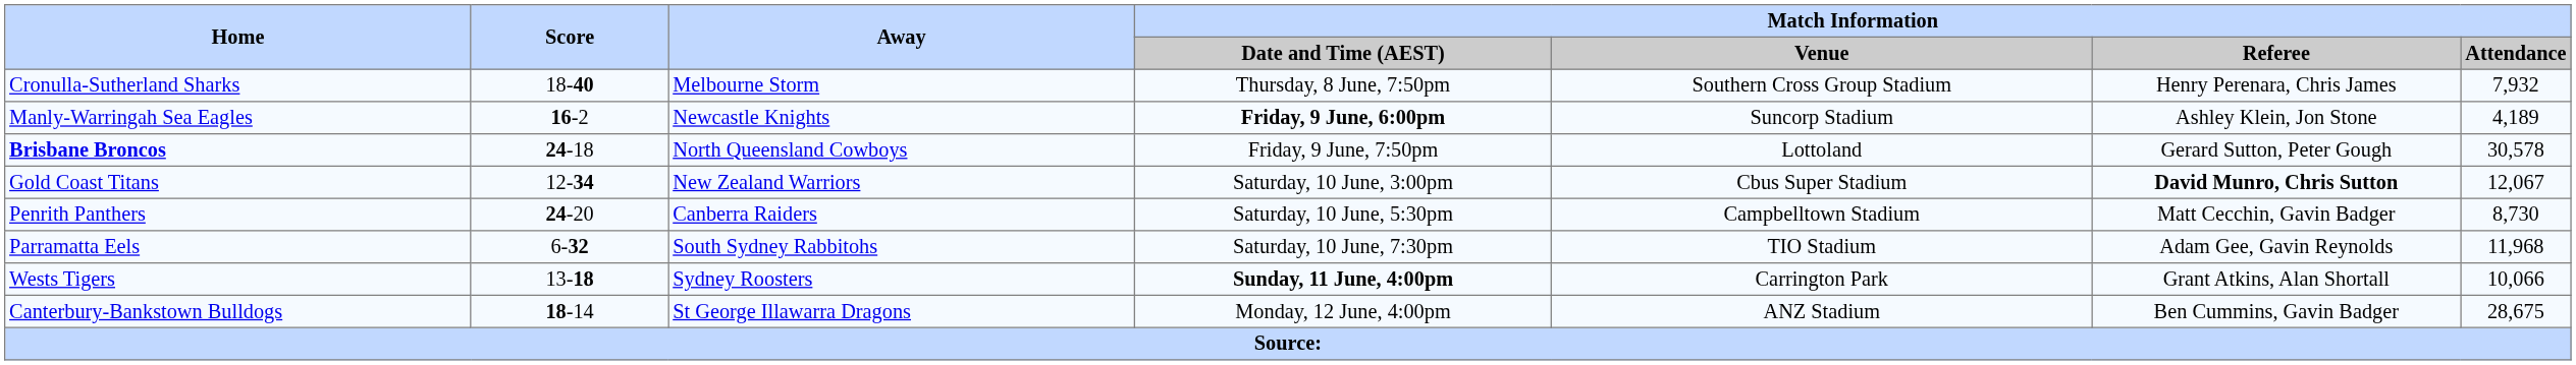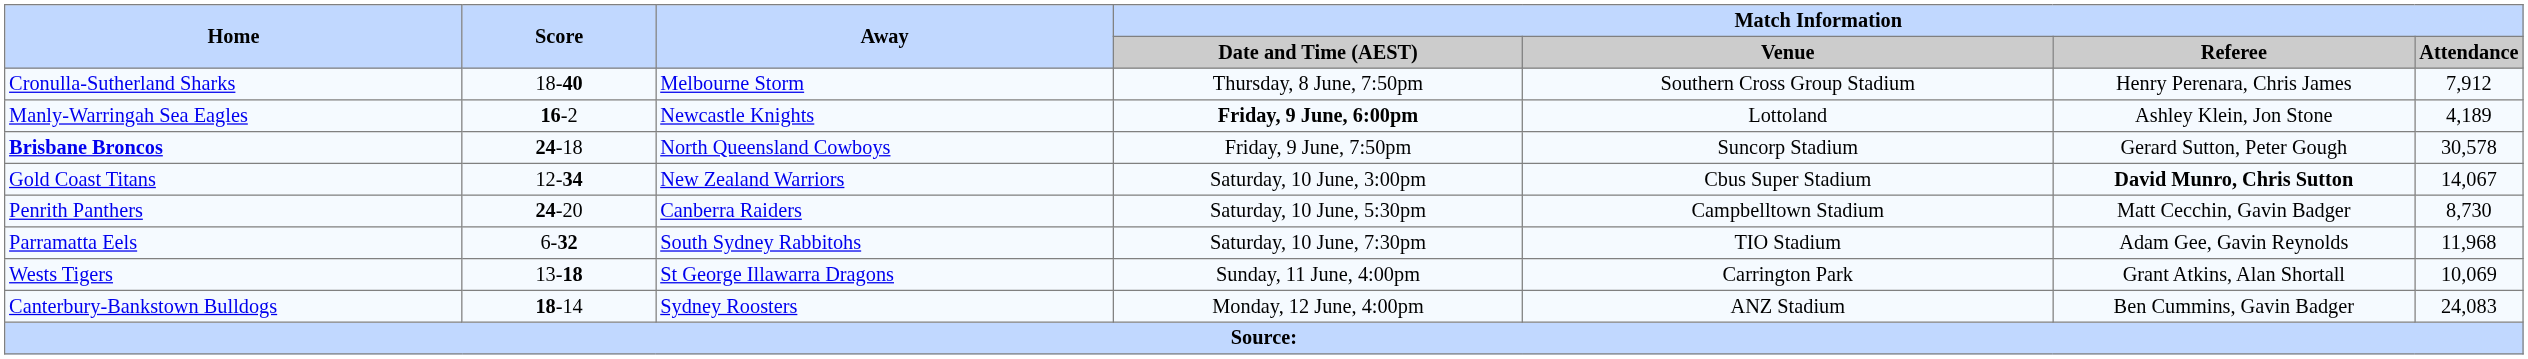 <table border=1 style="border-collapse:collapse;  text-align:center;" cellpadding=3 cellspacing=0 width=100%>
 <tr bgcolor=#C1D8FF>
 <th rowspan=2 width=19%>Home</th>
 <th rowspan=2 width=8%>Score</th>
 <th rowspan=2 width=19%>Away</th>
 <th colspan=6>Match Information</th>
 </tr>
 <tr bgcolor=#CCCCCC>
 <th width=17%>Date and Time (AEST)</th>
 <th width=22%>Venue</th>
 <th width=50%>Referee</th>
 <th width=7%>Attendance</th>
 </tr>
 <tr style="text-align:center; background:#f5faff;">
 <td align="left"> <a href='#'>Cronulla-Sutherland Sharks</a></td>
 <td>18-<strong>40</strong></td>
 <td align="left"> <a href='#'>Melbourne Storm</a></td>
 <td>Thursday, 8 June, 7:50pm</td>
 <td>Southern Cross Group Stadium</td>
 <td>Henry Perenara, Chris James</td>
-<td>7,932</td>
+<td>7,912</td>
 </tr>
 <tr style="text-align:center; background:#f5faff;">
 <td align="left"> <a href='#'>Manly-Warringah Sea Eagles</a></td>
 <td><strong>16</strong>-2</td>
 <td align="left"> <a href='#'>Newcastle Knights</a></td>
 <td><strong>Friday, 9 June, 6:00pm</strong></td>
-<td>Suncorp Stadium</td>
+<td>Lottoland</td>
 <td>Ashley Klein, Jon Stone</td>
 <td>4,189</td>
 </tr>
 <tr style="text-align:center; background:#f5faff;">
 <td align="left"> <strong><a href='#'>Brisbane Broncos</a></strong></td>
 <td><strong>24</strong>-18</td>
 <td align="left"> <a href='#'>North Queensland Cowboys</a></td>
 <td>Friday, 9 June, 7:50pm</td>
-<td>Lottoland</td>
+<td>Suncorp Stadium</td>
 <td>Gerard Sutton, Peter Gough</td>
 <td>30,578</td>
 </tr>
 <tr style="text-align:center; background:#f5faff;">
 <td align="left"> <a href='#'>Gold Coast Titans</a></td>
 <td>12-<strong>34</strong></td>
 <td align="left"> <a href='#'>New Zealand Warriors</a></td>
 <td>Saturday, 10 June, 3:00pm</td>
 <td>Cbus Super Stadium</td>
 <td><strong>David Munro, Chris Sutton</strong></td>
-<td>12,067</td>
+<td>14,067</td>
 </tr>
 <tr style="text-align:center; background:#f5faff;">
 <td align="left"> <a href='#'>Penrith Panthers</a></td>
 <td><strong>24</strong>-20</td>
 <td align="left"> <a href='#'>Canberra Raiders</a></td>
 <td>Saturday, 10 June, 5:30pm</td>
 <td>Campbelltown Stadium</td>
 <td>Matt Cecchin, Gavin Badger</td>
 <td>8,730</td>
 </tr>
 <tr style="text-align:center; background:#f5faff;">
 <td align="left"> <a href='#'>Parramatta Eels</a></td>
 <td>6-<strong>32</strong></td>
 <td align="left"> <a href='#'>South Sydney Rabbitohs</a></td>
 <td>Saturday, 10 June, 7:30pm</td>
 <td>TIO Stadium</td>
 <td>Adam Gee, Gavin Reynolds</td>
 <td>11,968</td>
 </tr>
 <tr style="text-align:center; background:#f5faff;">
 <td align="left"> <a href='#'>Wests Tigers</a></td>
 <td>13-<strong>18</strong></td>
-<td align="left"> <a href='#'>Sydney Roosters</a></td>
-<td><strong>Sunday, 11 June, 4:00pm</strong></td>
+<td align="left"> <a href='#'>St George Illawarra Dragons</a></td>
+<td>Sunday, 11 June, 4:00pm</td>
 <td>Carrington Park</td>
 <td>Grant Atkins, Alan Shortall</td>
-<td>10,066</td>
+<td>10,069</td>
 </tr>
 <tr style="text-align:center; background:#f5faff;">
 <td align="left"> <a href='#'>Canterbury-Bankstown Bulldogs</a></td>
 <td><strong>18</strong>-14</td>
-<td align="left"> <a href='#'>St George Illawarra Dragons</a></td>
+<td align="left"> <a href='#'>Sydney Roosters</a></td>
 <td>Monday, 12 June, 4:00pm</td>
 <td>ANZ Stadium</td>
 <td>Ben Cummins, Gavin Badger</td>
-<td>28,675</td>
+<td>24,083</td>
 </tr>
 <tr style="background:#c1d8ff;">
 <th colspan=7>Source:</th>
 </tr>
 </table>
